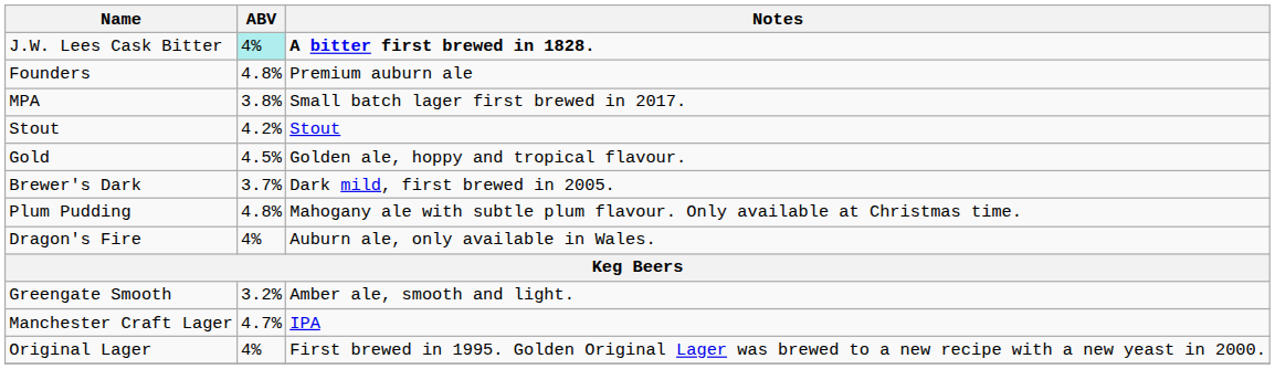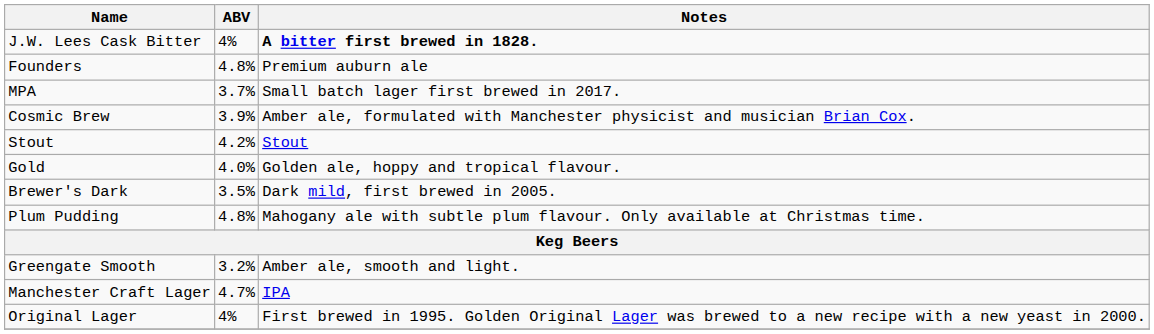 <table class="wikitable">
 <tr>
 <th>Name</th>
 <th>ABV</th>
 <th>Notes</th>
 </tr>
 <tr>
 <td>J.W. Lees Cask Bitter</td>
-<td style="background: paleturquoise;">4%</td>
+<td>4%</td>
 <td><strong>A <a href='#'>bitter</a> first brewed in 1828.</strong></td>
 </tr>
 <tr>
 <td>Founders</td>
 <td>4.8%</td>
 <td>Premium auburn ale</td>
 </tr>
 <tr>
 <td>MPA</td>
-<td>3.8%</td>
+<td>3.7%</td>
 <td>Small batch lager first brewed in 2017.</td>
+</tr>
+<tr>
+<td>Cosmic Brew</td>
+<td>3.9%</td>
+<td>Amber ale, formulated with Manchester physicist and musician <a href='#'>Brian Cox</a>.</td>
 </tr>
 <tr>
 <td>Stout</td>
 <td>4.2%</td>
 <td><a href='#'>Stout</a></td>
 </tr>
 <tr>
 <td>Gold</td>
-<td>4.5%</td>
+<td>4.0%</td>
 <td>Golden ale, hoppy and tropical flavour.</td>
 </tr>
 <tr>
 <td>Brewer's Dark</td>
-<td>3.7%</td>
+<td>3.5%</td>
 <td>Dark <a href='#'>mild</a>, first brewed in 2005.</td>
 </tr>
 <tr>
 <td>Plum Pudding</td>
 <td>4.8%</td>
 <td>Mahogany ale with subtle plum flavour. Only available at Christmas time.</td>
-</tr>
-<tr>
-<td>Dragon's Fire</td>
-<td>4%</td>
-<td>Auburn ale, only available in Wales.</td>
 </tr>
 <tr>
 <th colspan="3">Keg Beers</th>
 </tr>
 <tr>
 <td>Greengate Smooth</td>
 <td>3.2%</td>
 <td>Amber ale, smooth and light.</td>
 </tr>
 <tr>
 <td>Manchester Craft Lager</td>
 <td>4.7%</td>
 <td><a href='#'>IPA</a></td>
 </tr>
 <tr>
 <td>Original Lager</td>
 <td>4%</td>
 <td>First brewed in 1995. Golden Original <a href='#'>Lager</a> was brewed to a new recipe with a new yeast in 2000.</td>
 </tr>
 <tr>
 </tr>
 </table>
